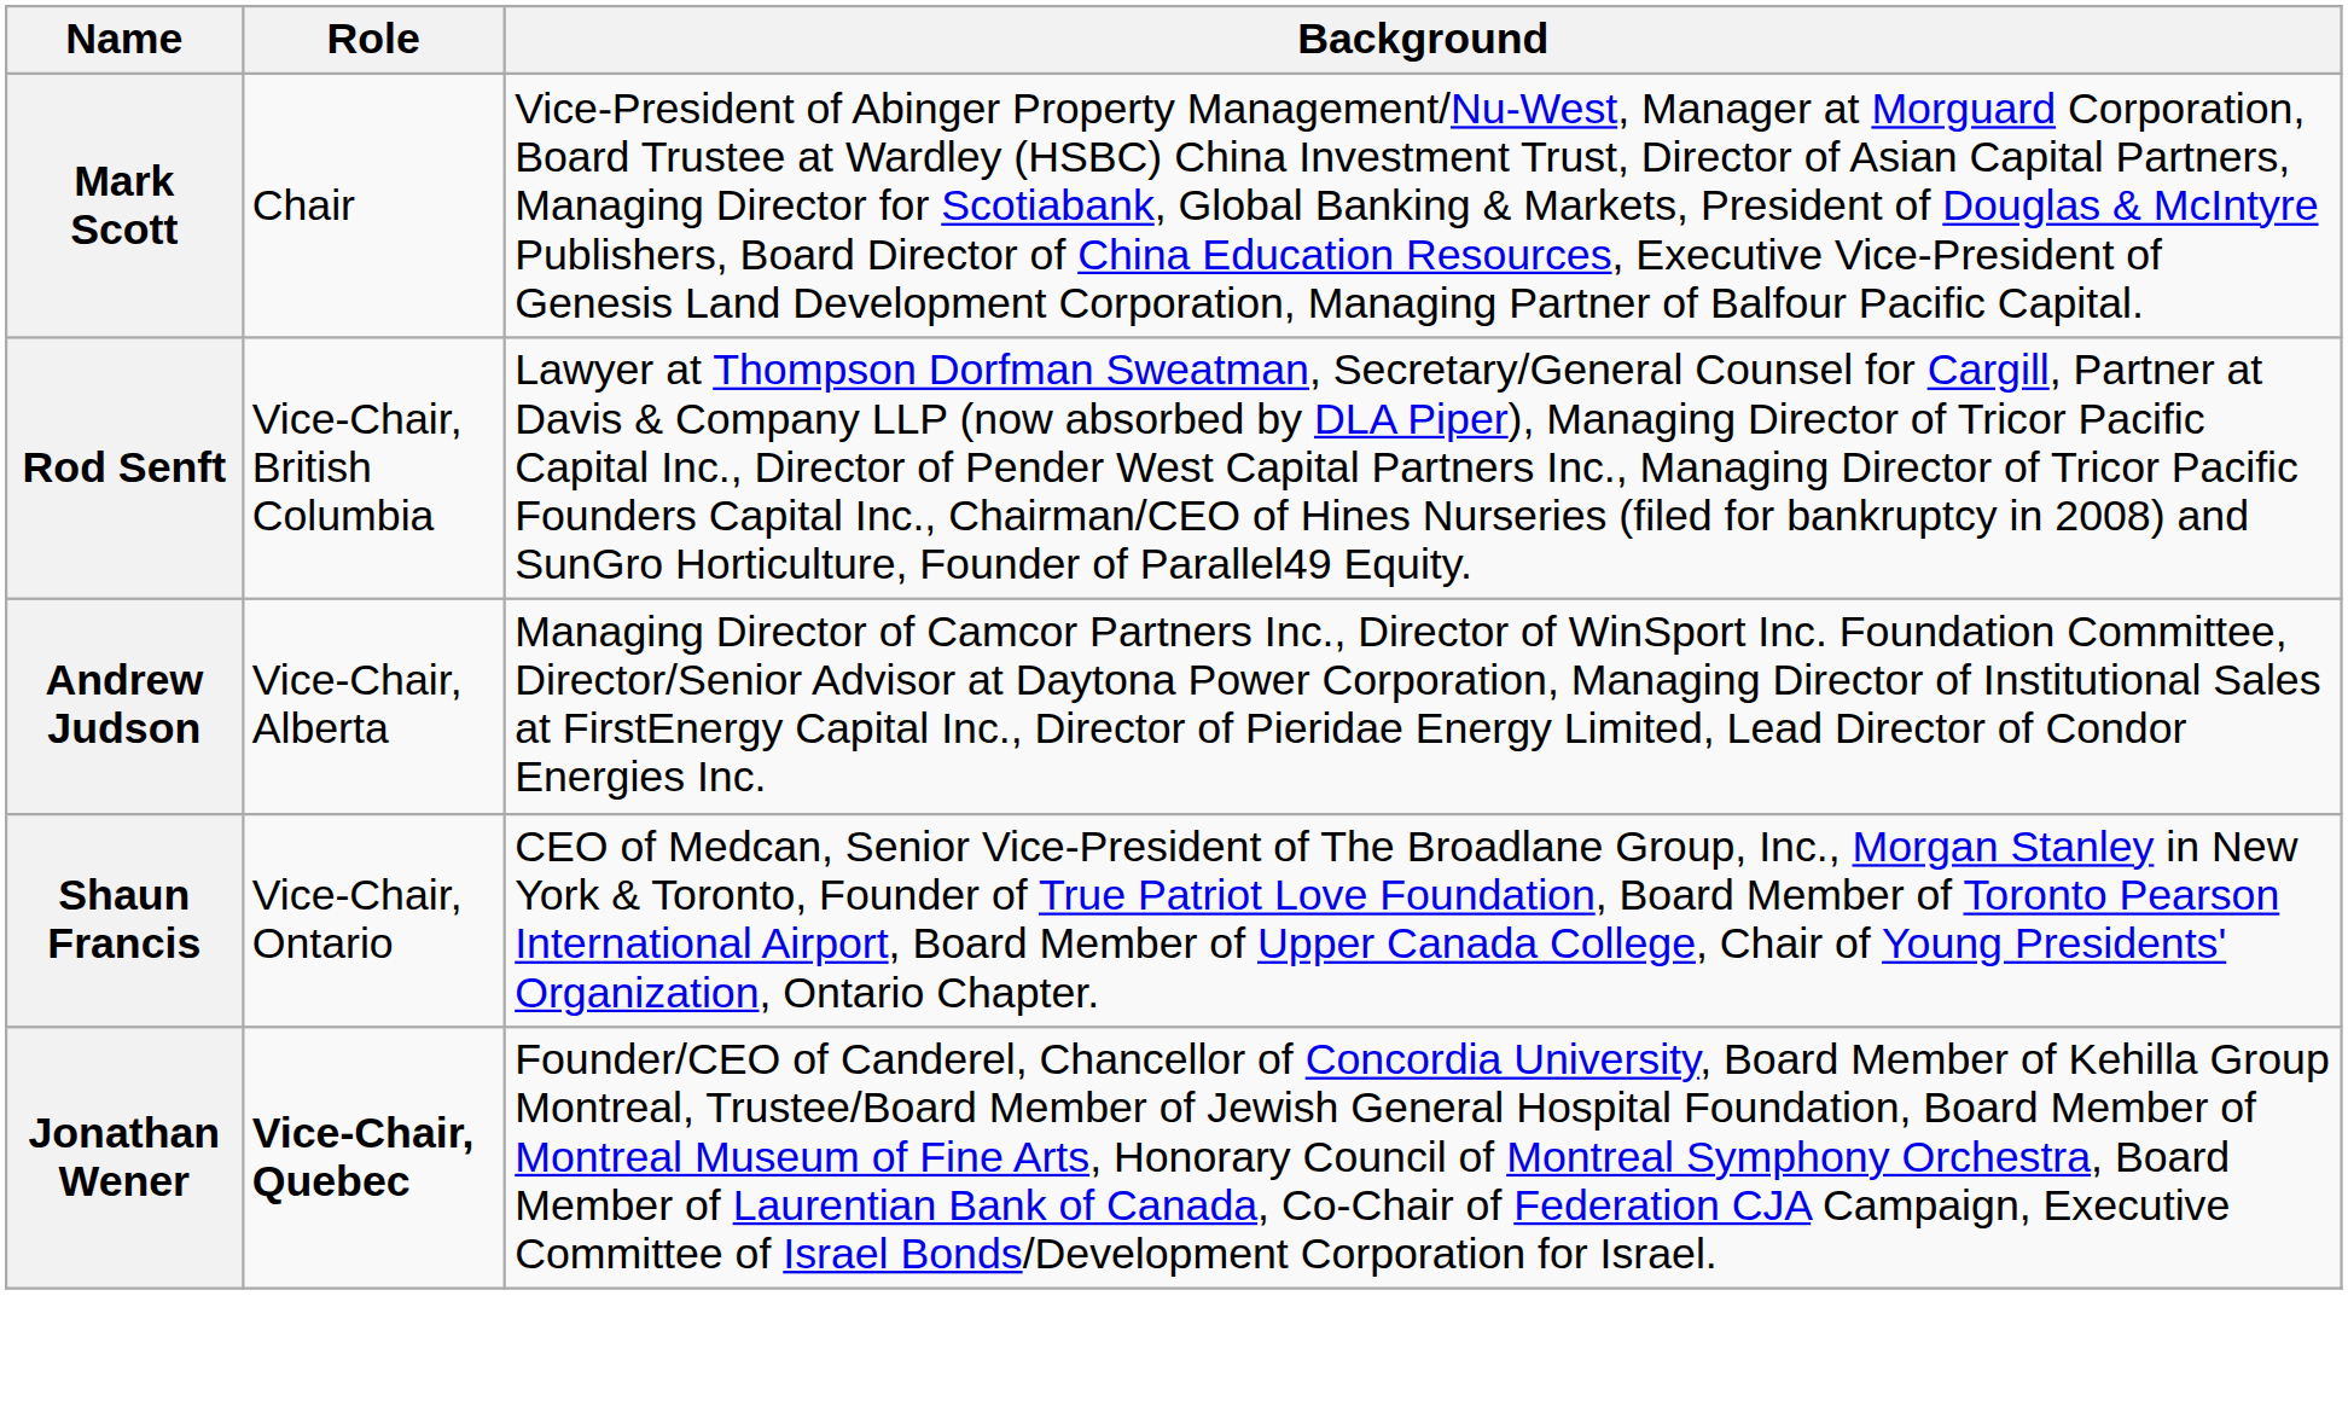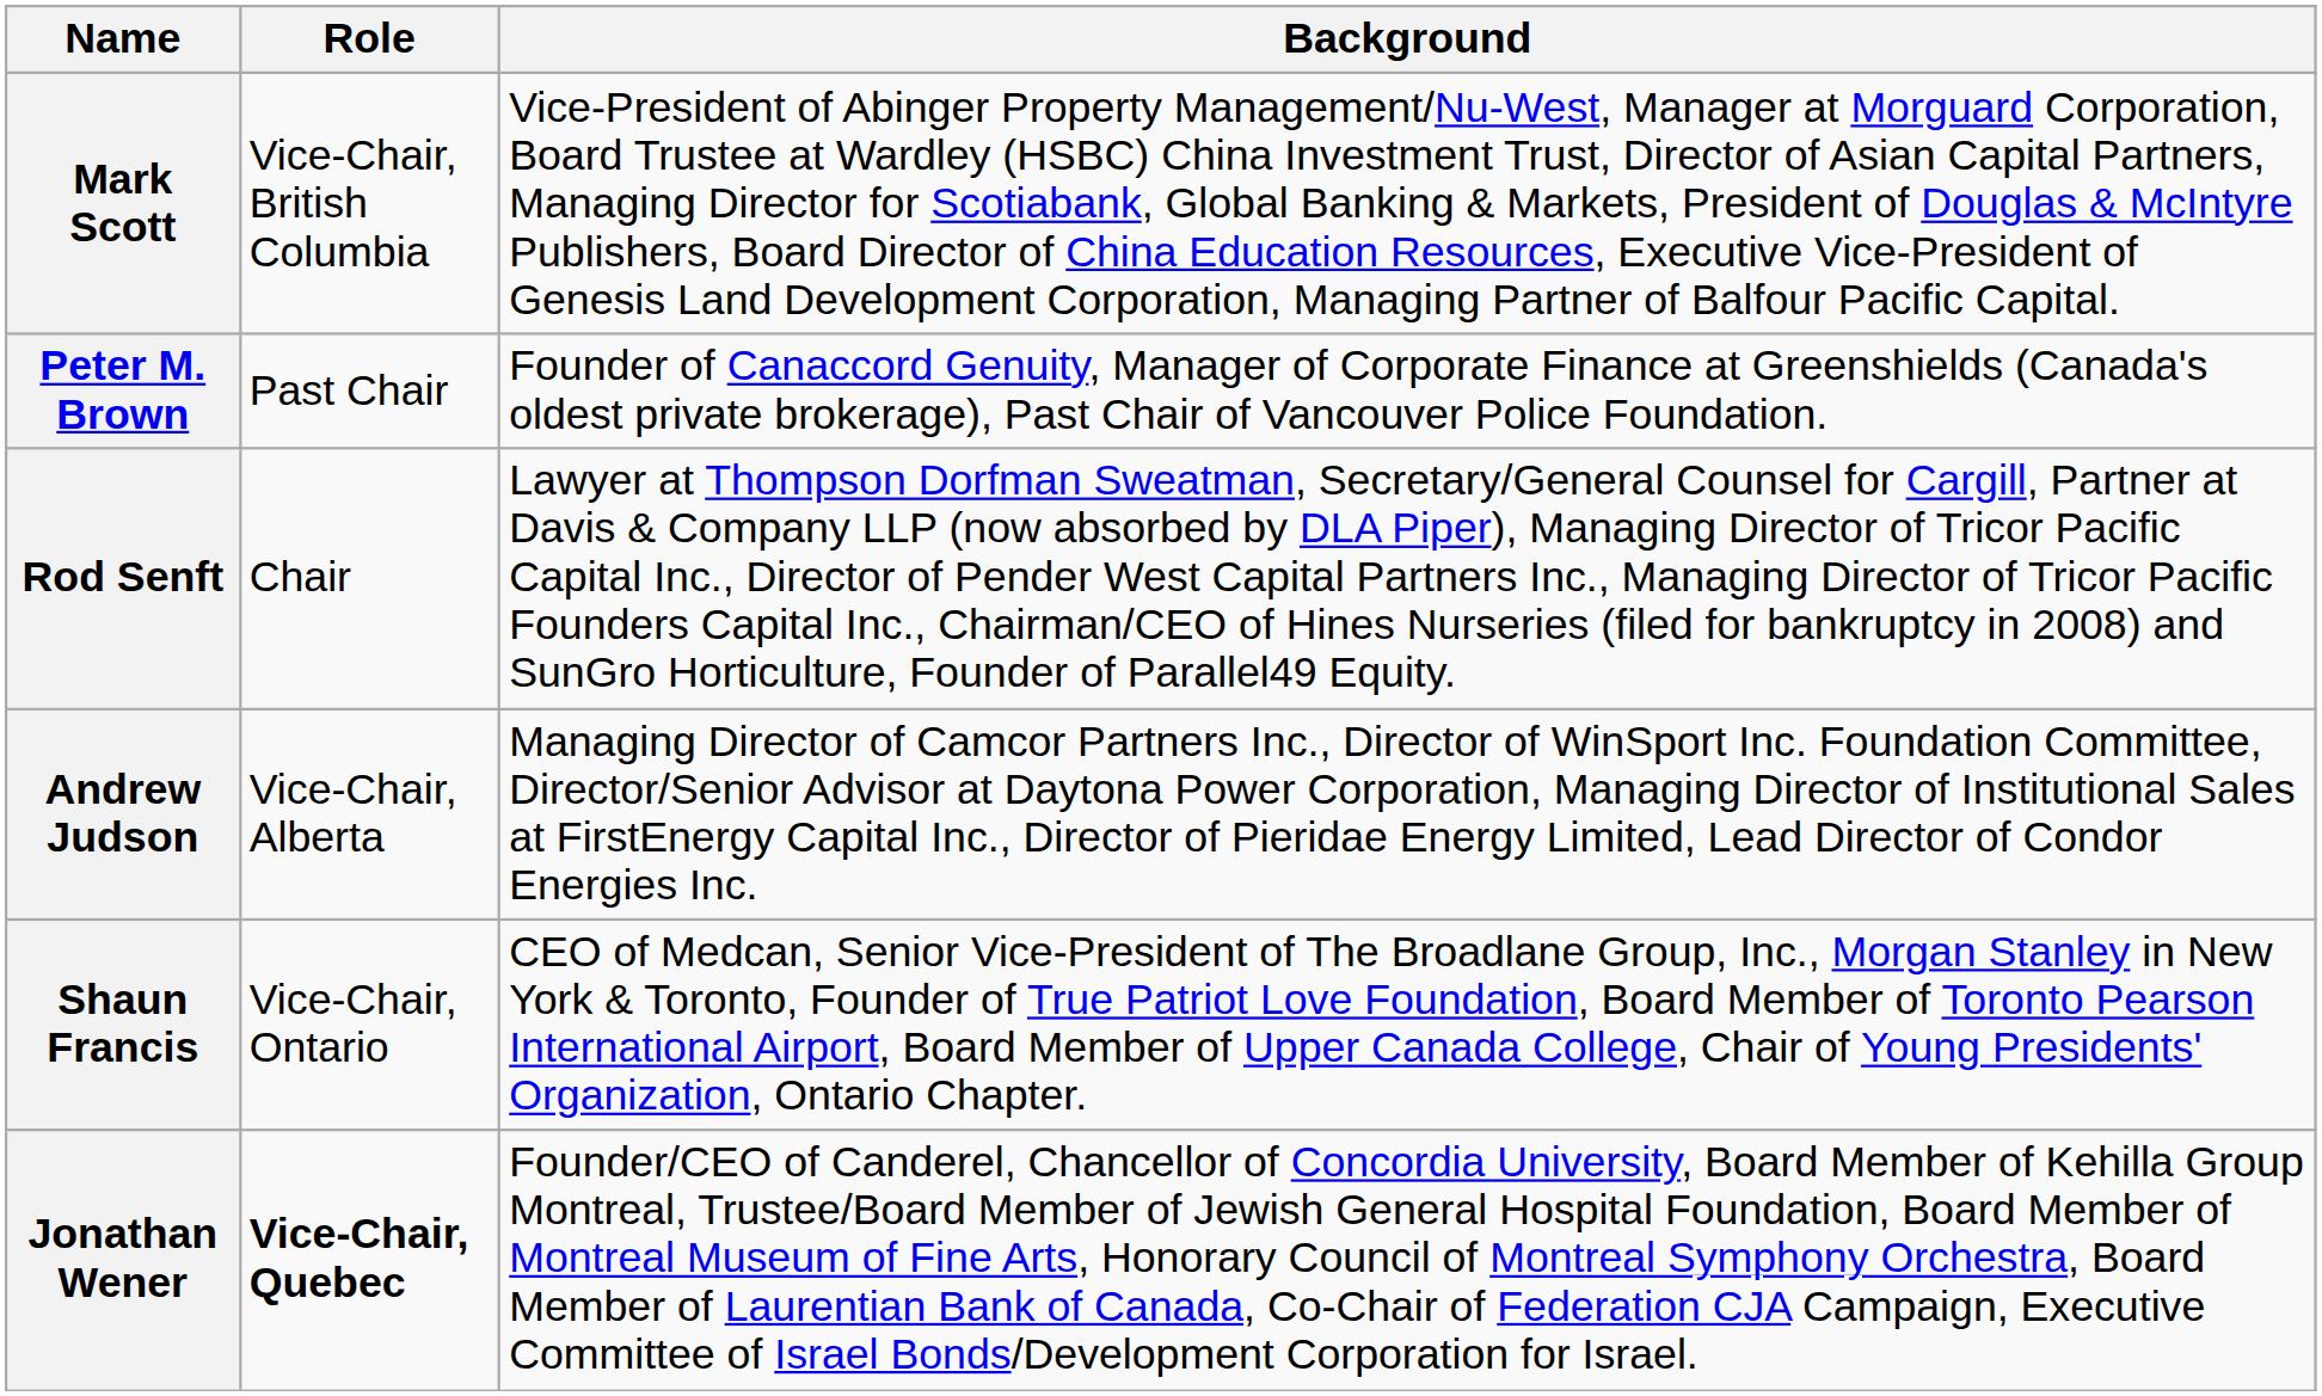 <table class="wikitable plainrowheaders">
 <tr>
 <th scope="col"><strong>Name</strong></th>
 <th scope="col"><strong>Role</strong></th>
 <th scope="col"><strong>Background</strong></th>
 </tr>
 <tr>
 <th scope="row">Mark Scott</th>
-<td>Chair</td>
+<td>Vice-Chair, British Columbia</td>
 <td>Vice-President of Abinger Property Management/<a href='#'>Nu-West</a>, Manager at <a href='#'>Morguard</a> Corporation, Board Trustee at Wardley (HSBC) China Investment Trust, Director of Asian Capital Partners, Managing Director for <a href='#'>Scotiabank</a>, Global Banking & Markets, President of <a href='#'>Douglas & McIntyre</a> Publishers, Board Director of <a href='#'>China Education Resources</a>, Executive Vice-President of Genesis Land Development Corporation, Managing Partner of Balfour Pacific Capital.</td>
 </tr>
 <tr>
+<th scope="row"><a href='#'>Peter M. Brown</a></th>
+<td>Past Chair</td>
+<td>Founder of <a href='#'>Canaccord Genuity</a>, Manager of Corporate Finance at Greenshields (Canada's oldest private brokerage), Past Chair of Vancouver Police Foundation.</td>
+</tr>
+<tr>
 <th scope="row">Rod Senft</th>
-<td>Vice-Chair, British Columbia</td>
+<td>Chair</td>
 <td>Lawyer at <a href='#'>Thompson Dorfman Sweatman</a>, Secretary/General Counsel for <a href='#'>Cargill</a>, Partner at Davis & Company LLP (now absorbed by <a href='#'>DLA Piper</a>), Managing Director of Tricor Pacific Capital Inc., Director of Pender West Capital Partners Inc., Managing Director of Tricor Pacific Founders Capital Inc., Chairman/CEO of Hines Nurseries (filed for bankruptcy in 2008) and SunGro Horticulture, Founder of Parallel49 Equity.</td>
 </tr>
 <tr>
 <th scope="row">Andrew Judson</th>
 <td>Vice-Chair, Alberta</td>
 <td>Managing Director of Camcor Partners Inc., Director of WinSport Inc. Foundation Committee, Director/Senior Advisor at Daytona Power Corporation, Managing Director of Institutional Sales at FirstEnergy Capital Inc., Director of Pieridae Energy Limited, Lead Director of Condor Energies Inc.</td>
 </tr>
 <tr>
 <th scope="row">Shaun Francis</th>
 <td>Vice-Chair, Ontario</td>
 <td>CEO of Medcan, Senior Vice-President of The Broadlane Group, Inc., <a href='#'>Morgan Stanley</a> in New York & Toronto, Founder of <a href='#'>True Patriot Love Foundation</a>, Board Member of <a href='#'>Toronto Pearson International Airport</a>, Board Member of <a href='#'>Upper Canada College</a>, Chair of <a href='#'>Young Presidents' Organization</a>, Ontario Chapter.</td>
 </tr>
 <tr>
 <th scope="row">Jonathan Wener</th>
 <td><strong>Vice-Chair, Quebec</strong></td>
 <td>Founder/CEO of Canderel, Chancellor of <a href='#'>Concordia University</a>, Board Member of Kehilla Group Montreal, Trustee/Board Member of Jewish General Hospital Foundation, Board Member of <a href='#'>Montreal Museum of Fine Arts</a>, Honorary Council of <a href='#'>Montreal Symphony Orchestra</a>, Board Member of <a href='#'>Laurentian Bank of Canada</a>, Co-Chair of <a href='#'>Federation CJA</a> Campaign, Executive Committee of <a href='#'>Israel Bonds</a>/Development Corporation for Israel.</td>
 </tr>
 </table>
